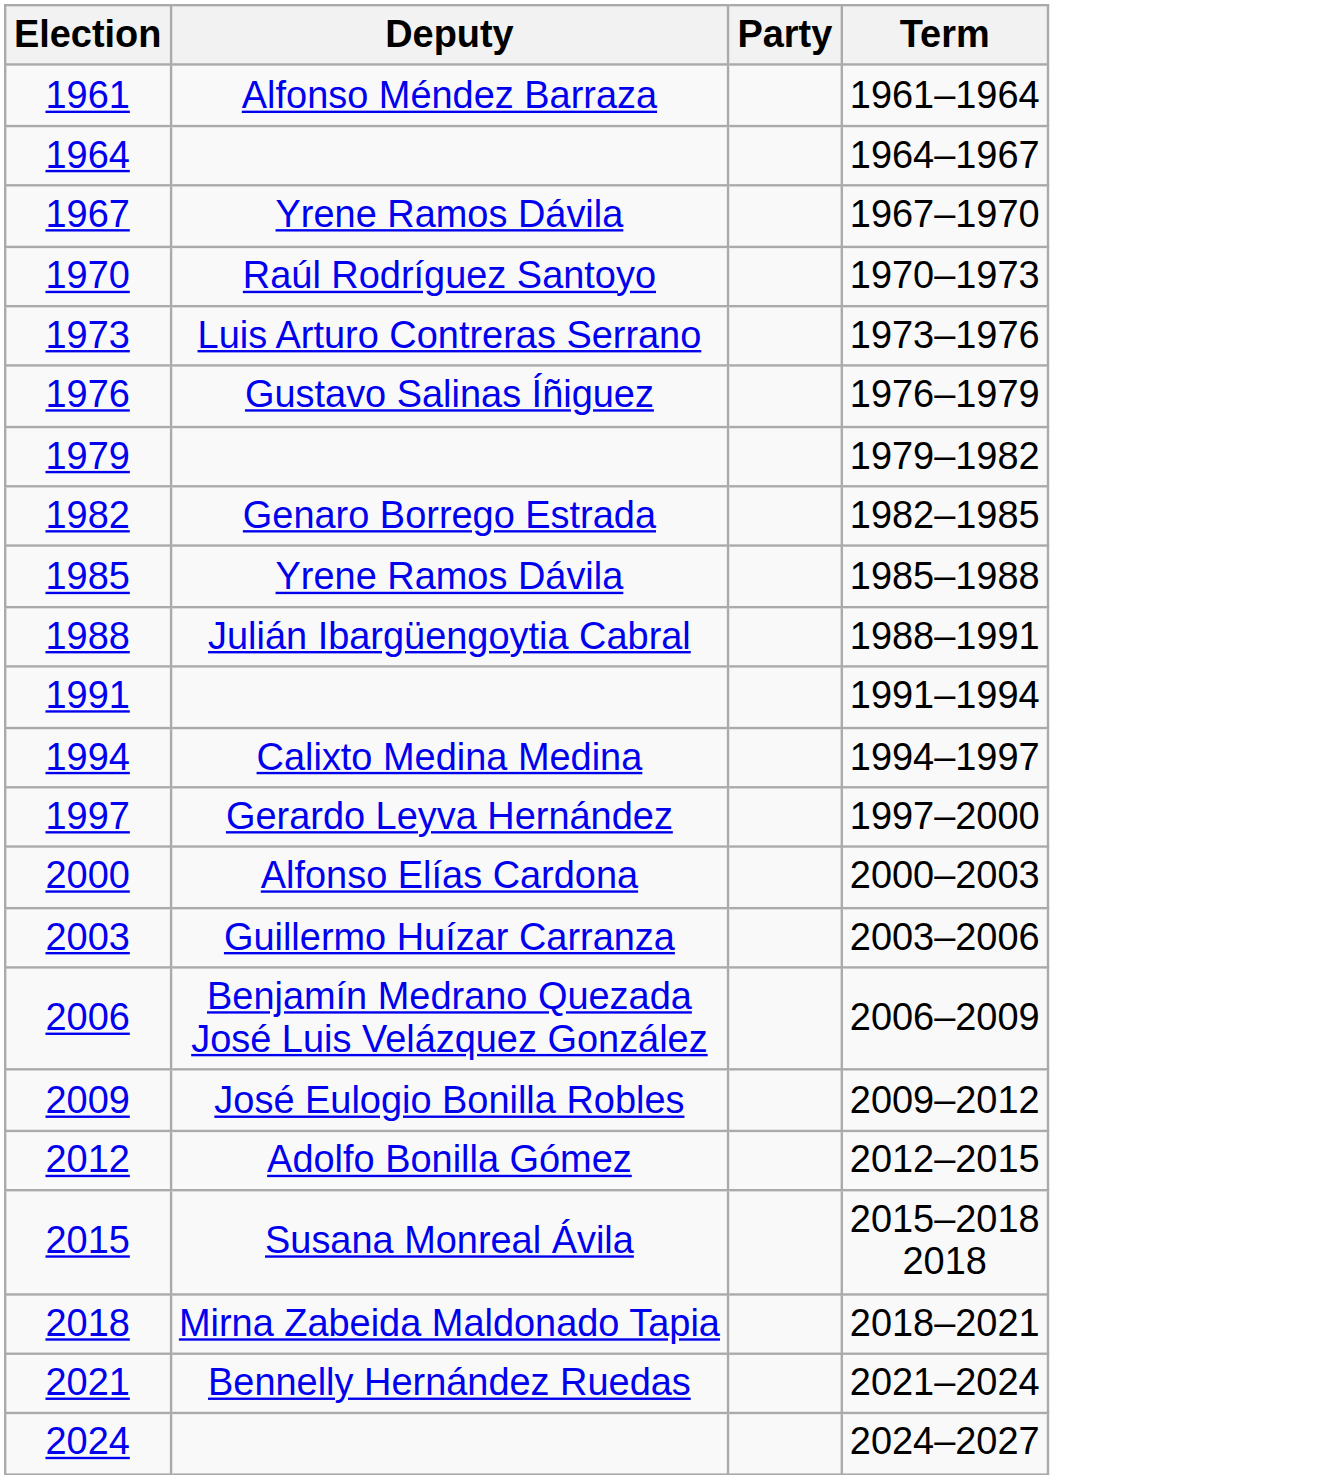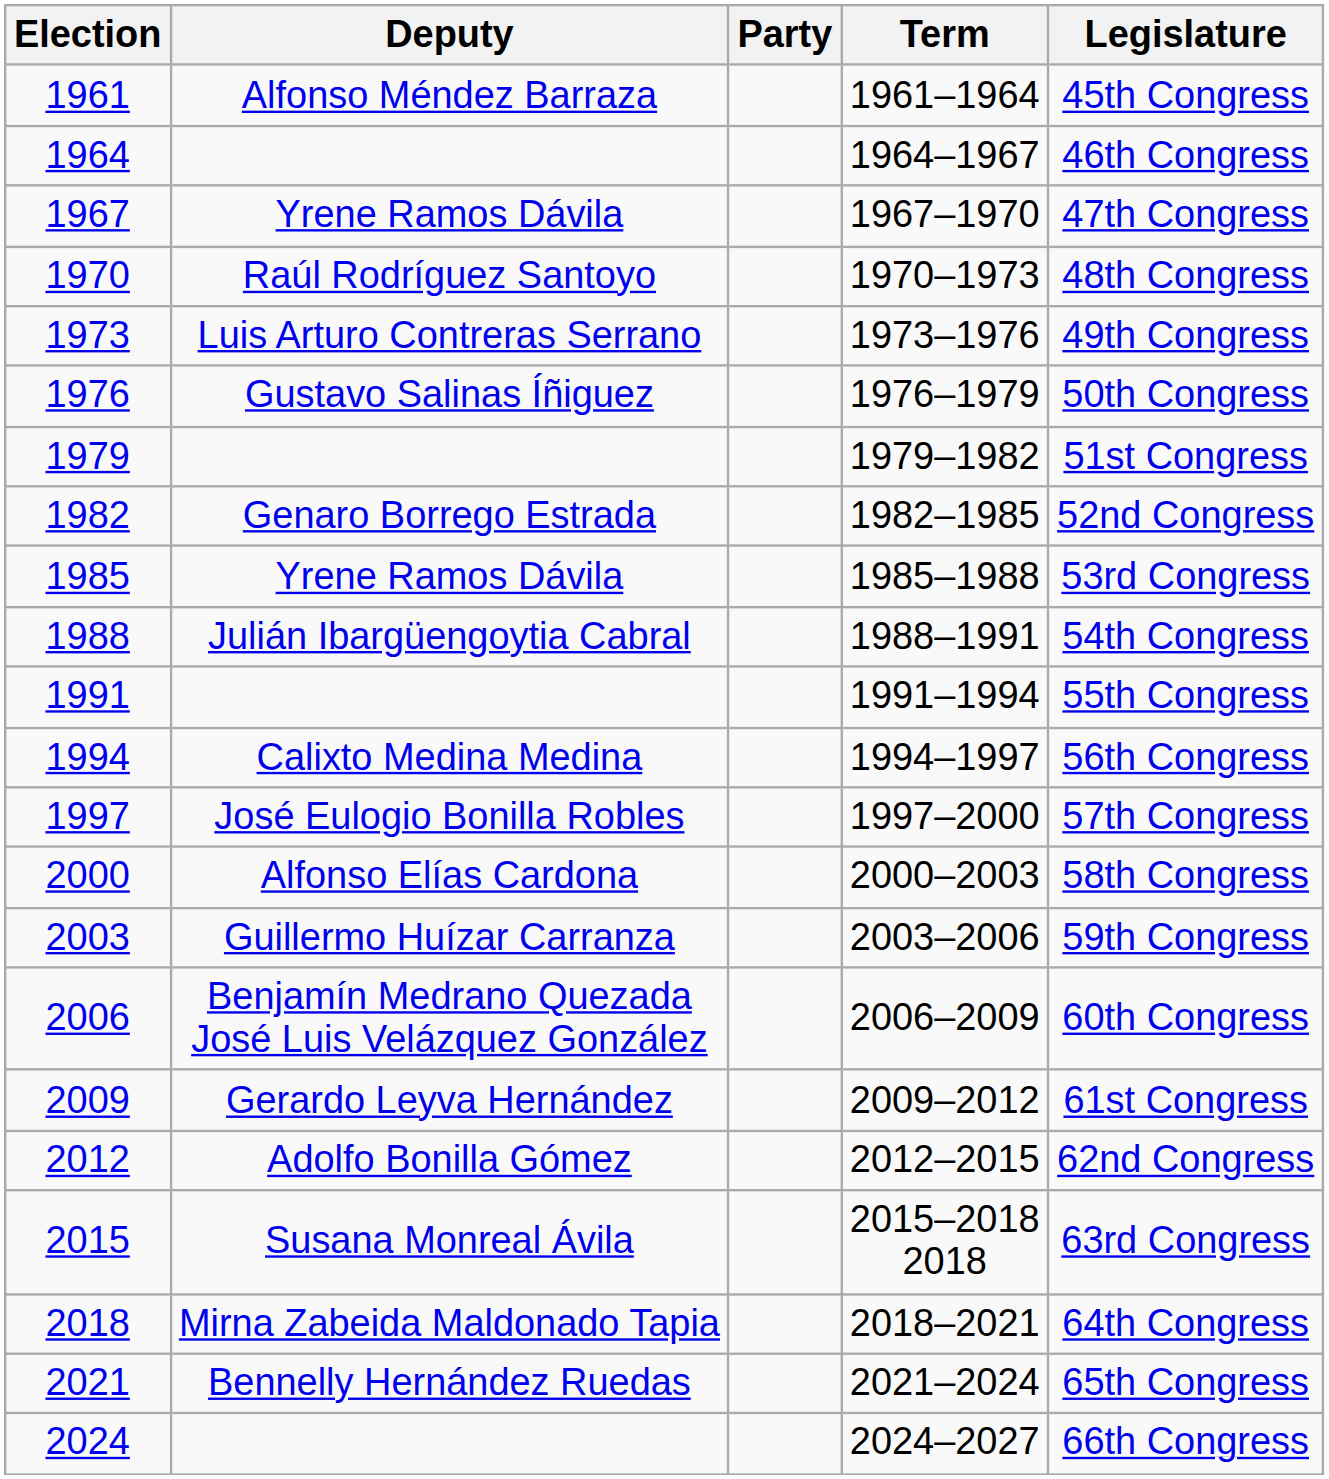 <table class="wikitable" style="text-align: center">
 <tr>
 <th>Election</th>
 <th>Deputy</th>
 <th>Party</th>
 <th>Term</th>
+<th>Legislature</th>
 </tr>
 <tr>
 <td><a href='#'>1961</a></td>
 <td><a href='#'>Alfonso Méndez Barraza</a></td>
 <td></td>
 <td>1961–1964</td>
+<td><a href='#'>45th Congress</a></td>
 </tr>
 <tr>
 <td><a href='#'>1964</a></td>
 <td></td>
 <td></td>
 <td>1964–1967</td>
+<td><a href='#'>46th Congress</a></td>
 </tr>
 <tr>
 <td><a href='#'>1967</a></td>
 <td><a href='#'>Yrene Ramos Dávila</a></td>
 <td></td>
 <td>1967–1970</td>
+<td><a href='#'>47th Congress</a></td>
 </tr>
 <tr>
 <td><a href='#'>1970</a></td>
 <td><a href='#'>Raúl Rodríguez Santoyo</a></td>
 <td></td>
 <td>1970–1973</td>
+<td><a href='#'>48th Congress</a></td>
 </tr>
 <tr>
 <td><a href='#'>1973</a></td>
 <td><a href='#'>Luis Arturo Contreras Serrano</a></td>
 <td></td>
 <td>1973–1976</td>
+<td><a href='#'>49th Congress</a></td>
 </tr>
 <tr>
 <td><a href='#'>1976</a></td>
 <td><a href='#'>Gustavo Salinas Íñiguez</a></td>
 <td></td>
 <td>1976–1979</td>
+<td><a href='#'>50th Congress</a></td>
 </tr>
 <tr>
 <td><a href='#'>1979</a></td>
 <td></td>
 <td></td>
 <td>1979–1982</td>
+<td><a href='#'>51st Congress</a></td>
 </tr>
 <tr>
 <td><a href='#'>1982</a></td>
 <td><a href='#'>Genaro Borrego Estrada</a></td>
 <td></td>
 <td>1982–1985</td>
+<td><a href='#'>52nd Congress</a></td>
 </tr>
 <tr>
 <td><a href='#'>1985</a></td>
 <td><a href='#'>Yrene Ramos Dávila</a></td>
 <td></td>
 <td>1985–1988</td>
+<td><a href='#'>53rd Congress</a></td>
 </tr>
 <tr>
 <td><a href='#'>1988</a></td>
 <td><a href='#'>Julián Ibargüengoytia Cabral</a></td>
 <td></td>
 <td>1988–1991</td>
+<td><a href='#'>54th Congress</a></td>
 </tr>
 <tr>
 <td><a href='#'>1991</a></td>
 <td></td>
 <td></td>
 <td>1991–1994</td>
+<td><a href='#'>55th Congress</a></td>
 </tr>
 <tr>
 <td><a href='#'>1994</a></td>
 <td><a href='#'>Calixto Medina Medina</a></td>
 <td></td>
 <td>1994–1997</td>
+<td><a href='#'>56th Congress</a></td>
 </tr>
 <tr>
 <td><a href='#'>1997</a></td>
-<td><a href='#'>Gerardo Leyva Hernández</a></td>
+<td><a href='#'>José Eulogio Bonilla Robles</a></td>
 <td></td>
 <td>1997–2000</td>
+<td><a href='#'>57th Congress</a></td>
 </tr>
 <tr>
 <td><a href='#'>2000</a></td>
 <td><a href='#'>Alfonso Elías Cardona</a></td>
 <td></td>
 <td>2000–2003</td>
+<td><a href='#'>58th Congress</a></td>
 </tr>
 <tr>
 <td><a href='#'>2003</a></td>
 <td><a href='#'>Guillermo Huízar Carranza</a></td>
 <td></td>
 <td>2003–2006</td>
+<td><a href='#'>59th Congress</a></td>
 </tr>
 <tr>
 <td><a href='#'>2006</a></td>
 <td><a href='#'>Benjamín Medrano Quezada</a><br> <a href='#'>José Luis Velázquez González</a></td>
 <td></td>
 <td>2006–2009</td>
+<td><a href='#'>60th Congress</a></td>
 </tr>
 <tr>
 <td><a href='#'>2009</a></td>
-<td><a href='#'>José Eulogio Bonilla Robles</a></td>
+<td><a href='#'>Gerardo Leyva Hernández</a></td>
 <td></td>
 <td>2009–2012</td>
+<td><a href='#'>61st Congress</a></td>
 </tr>
 <tr>
 <td><a href='#'>2012</a></td>
 <td><a href='#'>Adolfo Bonilla Gómez</a></td>
 <td></td>
 <td>2012–2015</td>
+<td><a href='#'>62nd Congress</a></td>
 </tr>
 <tr>
 <td><a href='#'>2015</a></td>
 <td><a href='#'>Susana Monreal Ávila</a></td>
 <td></td>
 <td>2015–2018<br>2018</td>
+<td><a href='#'>63rd Congress</a></td>
 </tr>
 <tr>
 <td><a href='#'>2018</a></td>
 <td><a href='#'>Mirna Zabeida Maldonado Tapia</a></td>
 <td></td>
 <td>2018–2021</td>
+<td><a href='#'>64th Congress</a></td>
 </tr>
 <tr>
 <td><a href='#'>2021</a></td>
 <td><a href='#'>Bennelly Hernández Ruedas</a></td>
 <td></td>
 <td>2021–2024</td>
+<td><a href='#'>65th Congress</a></td>
 </tr>
 <tr>
 <td><a href='#'>2024</a></td>
 <td></td>
 <td></td>
 <td>2024–2027</td>
+<td><a href='#'>66th Congress</a></td>
 </tr>
 </table>
